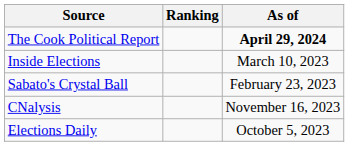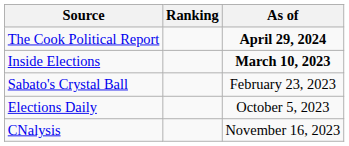 <table class="wikitable" style="text-align:center">
 <tr>
 <th>Source</th>
 <th>Ranking</th>
 <th>As of</th>
 </tr>
 <tr>
 <td align=left><a href='#'>The Cook Political Report</a></td>
 <td></td>
 <td><strong>April 29, 2024</strong></td>
 </tr>
 <tr>
 <td align=left><a href='#'>Inside Elections</a></td>
 <td></td>
-<td>March 10, 2023</td>
+<td><strong>March 10, 2023</strong></td>
 </tr>
 <tr>
 <td align=left><a href='#'>Sabato's Crystal Ball</a></td>
 <td></td>
 <td>February 23, 2023</td>
 </tr>
 <tr>
+<td align=left><a href='#'>Elections Daily</a></td>
+<td></td>
+<td>October 5, 2023</td>
+</tr>
+<tr>
 <td align=left><a href='#'>CNalysis</a></td>
 <td></td>
 <td>November 16, 2023</td>
 </tr>
-<tr>
-<td align=left><a href='#'>Elections Daily</a></td>
-<td></td>
-<td>October 5, 2023</td>
-</tr>
 </table>
